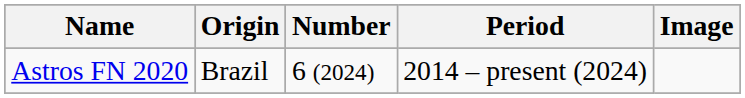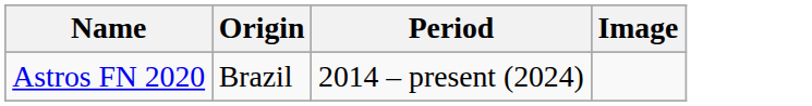 <table class="wikitable mw-collapsible mw-collapsed">
 <tr>
 <th>Name</th>
 <th>Origin</th>
-<th>Number</th>
 <th>Period</th>
 <th>Image</th>
 </tr>
 <tr>
 <td><a href='#'>Astros FN 2020</a></td>
 <td>Brazil</td>
-<td>6 <small>(2024)</small></td>
 <td>2014 – present (2024)</td>
 <td></td>
 </tr>
 </table>
